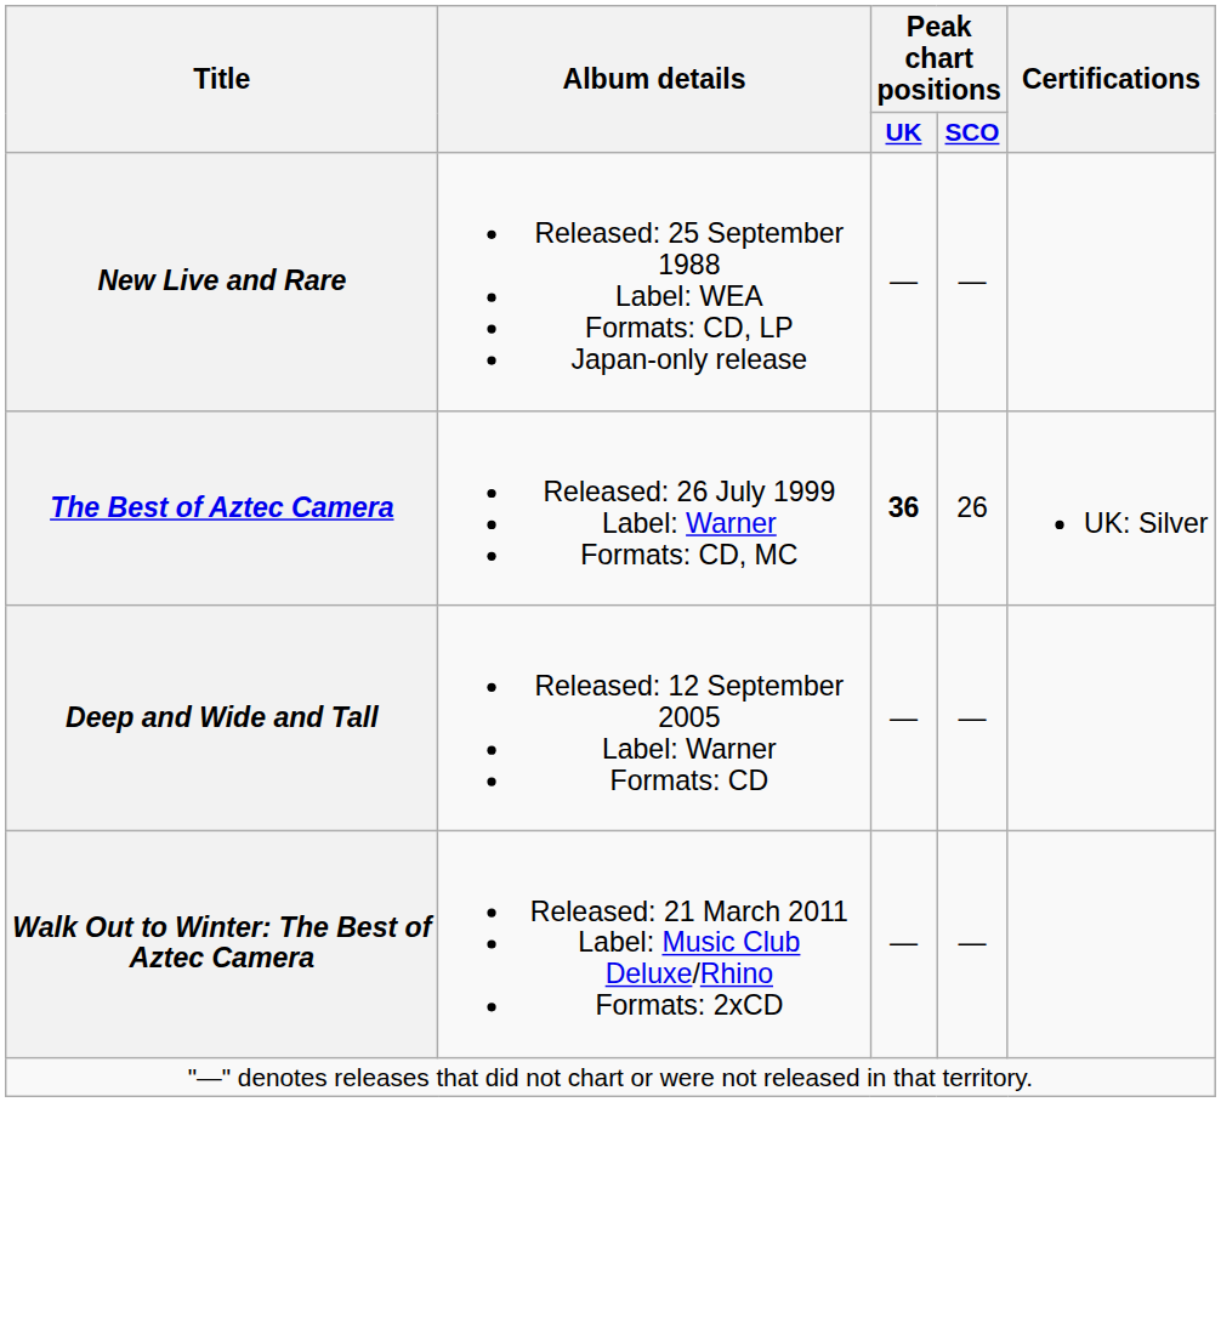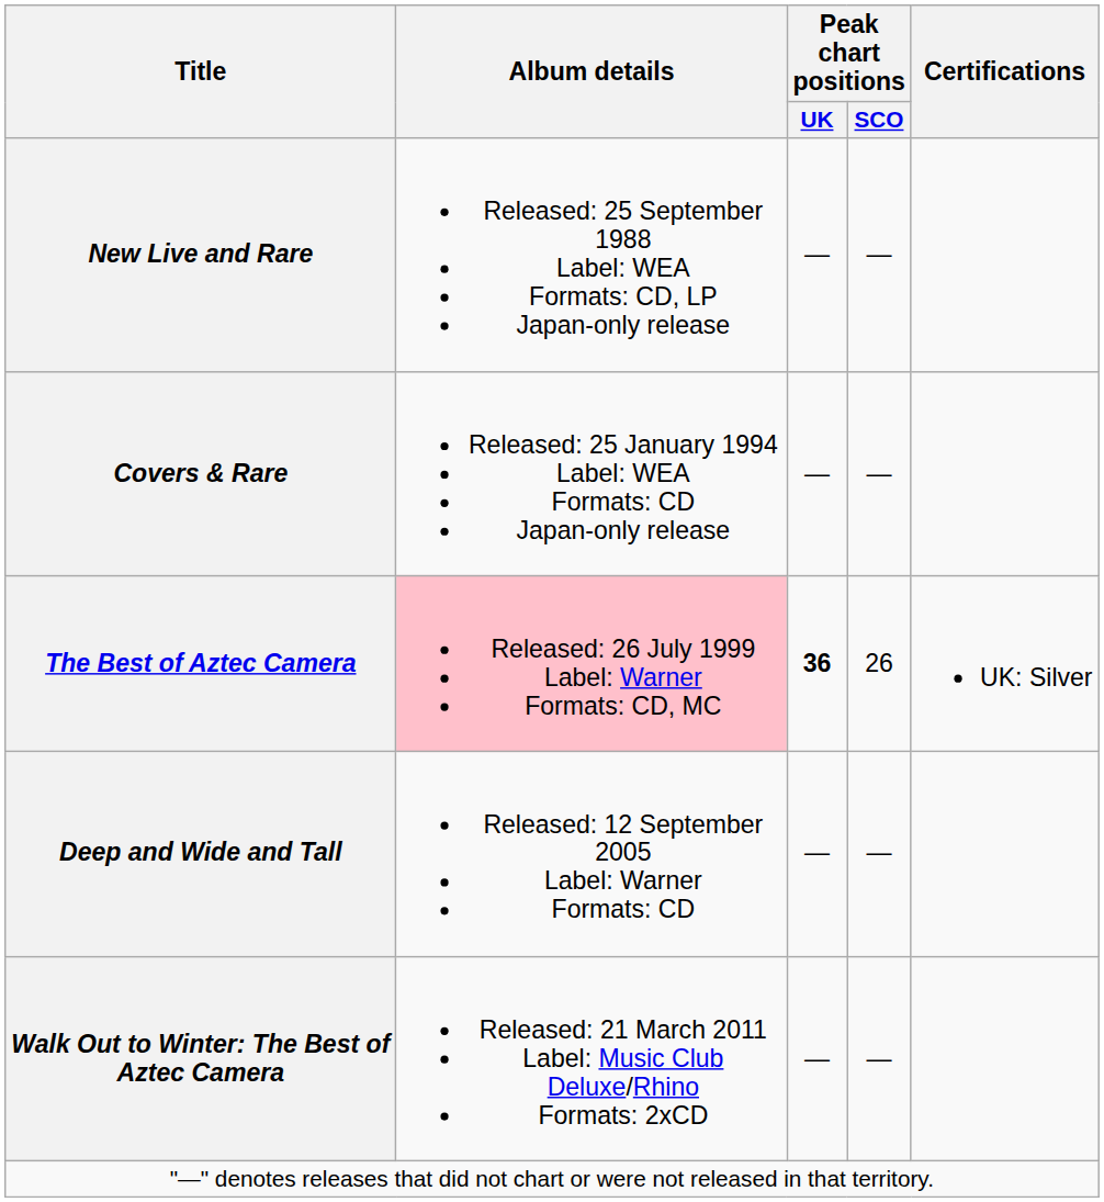 <table class="wikitable plainrowheaders" style="text-align:center;">
 <tr>
 <th rowspan="2" scope="col" style="width:15em;">Title</th>
 <th rowspan="2" scope="col" style="width:15em;">Album details</th>
 <th colspan="2">Peak chart positions</th>
 <th rowspan="2">Certifications</th>
 </tr>
 <tr>
 <th scope="col" style="width:2em;font-size:90%;"><a href='#'>UK</a><br></th>
 <th scope="col" style="width:2em;font-size:90%;"><a href='#'>SCO</a><br></th>
 </tr>
 <tr>
 <th scope="row"><em>New Live and Rare</em></th>
 <td><br><ul><li>Released: 25 September 1988</li><li>Label: WEA</li><li>Formats: CD, LP</li><li>Japan-only release</li></ul></td>
 <td>—</td>
 <td>—</td>
 <td></td>
 </tr>
 <tr>
+<th scope="row"><em>Covers & Rare</em></th>
+<td><br><ul><li>Released: 25 January 1994</li><li>Label: WEA</li><li>Formats: CD</li><li>Japan-only release</li></ul></td>
+<td>—</td>
+<td>—</td>
+<td></td>
+</tr>
+<tr>
 <th scope="row"><em><a href='#'>The Best of Aztec Camera</a></em></th>
-<td><br><ul><li>Released: 26 July 1999</li><li>Label: <a href='#'>Warner</a></li><li>Formats: CD, MC</li></ul></td>
+<td style="background: pink;"><br><ul><li>Released: 26 July 1999</li><li>Label: <a href='#'>Warner</a></li><li>Formats: CD, MC</li></ul></td>
 <td><strong>36</strong></td>
 <td>26</td>
 <td><br><ul><li>UK: Silver</li></ul></td>
 </tr>
 <tr>
 <th scope="row"><em>Deep and Wide and Tall</em></th>
 <td><br><ul><li>Released: 12 September 2005</li><li>Label: Warner</li><li>Formats: CD</li></ul></td>
 <td>—</td>
 <td>—</td>
 <td></td>
 </tr>
 <tr>
 <th scope="row"><em>Walk Out to Winter: The Best of Aztec Camera</em></th>
 <td><br><ul><li>Released: 21 March 2011</li><li>Label: <a href='#'>Music Club Deluxe</a>/<a href='#'>Rhino</a></li><li>Formats: 2xCD</li></ul></td>
 <td>—</td>
 <td>—</td>
 <td></td>
 </tr>
 <tr>
 <td colspan="5" style="font-size:90%">"—" denotes releases that did not chart or were not released in that territory.</td>
 </tr>
 </table>
